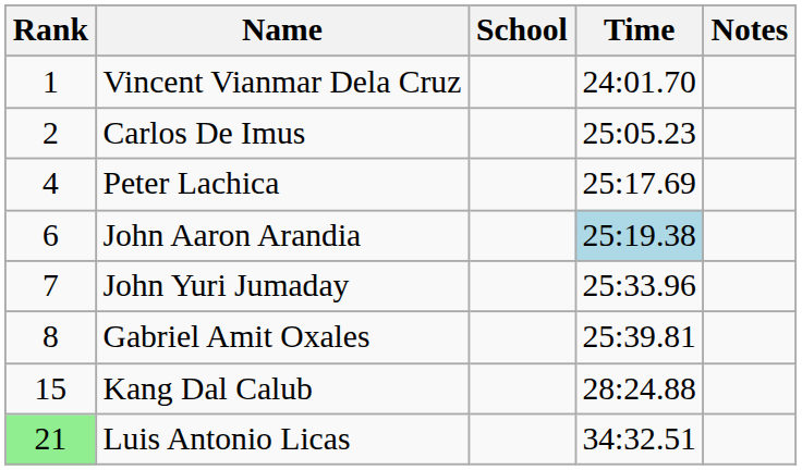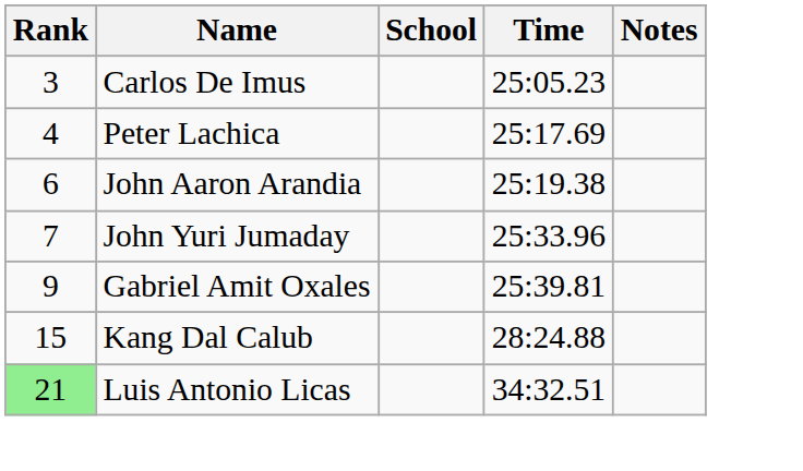 <table class="wikitable sortable" style="text-align:center">
 <tr>
 <th>Rank</th>
 <th>Name</th>
 <th>School</th>
 <th>Time</th>
 <th>Notes</th>
 </tr>
 <tr>
-<td>1</td>
-<td align=left>Vincent Vianmar Dela Cruz</td>
-<td align=left></td>
-<td>24:01.70</td>
-<td></td>
-</tr>
-<tr>
-<td>2</td>
+<td>3</td>
 <td align=left>Carlos De Imus</td>
 <td align=left></td>
 <td>25:05.23</td>
 <td></td>
 </tr>
 <tr>
 <td>4</td>
 <td align=left>Peter Lachica</td>
 <td align=left></td>
 <td>25:17.69</td>
 <td></td>
 </tr>
 <tr>
 <td>6</td>
 <td align=left>John Aaron Arandia</td>
 <td align=left></td>
-<td style="background: lightblue;">25:19.38</td>
+<td>25:19.38</td>
 <td></td>
 </tr>
 <tr>
 <td>7</td>
 <td align=left>John Yuri Jumaday</td>
 <td align=left></td>
 <td>25:33.96</td>
 <td></td>
 </tr>
 <tr>
-<td>8</td>
+<td>9</td>
 <td align=left>Gabriel Amit Oxales</td>
 <td align=left></td>
 <td>25:39.81</td>
 <td></td>
 </tr>
 <tr>
 <td>15</td>
 <td align=left>Kang Dal Calub</td>
 <td align=left></td>
 <td>28:24.88</td>
 <td></td>
 </tr>
 <tr>
 <td style="background: lightgreen;">21</td>
 <td align=left>Luis Antonio Licas</td>
 <td align=left></td>
 <td>34:32.51</td>
 <td></td>
 </tr>
 </table>
